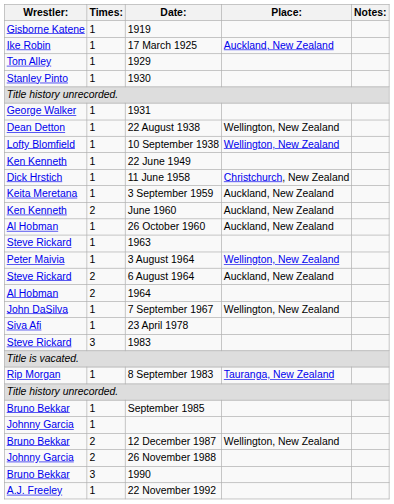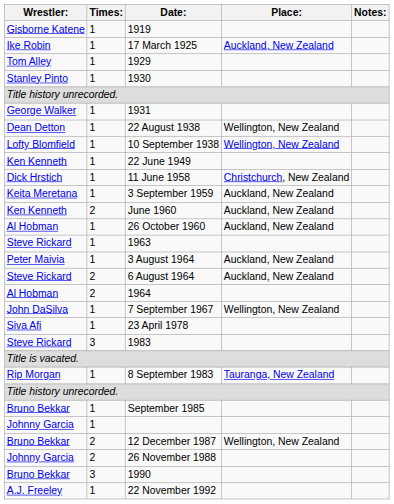 <table class="wikitable" border="1">
 <tr>
 <th><strong>Wrestler:</strong></th>
 <th><strong>Times:</strong></th>
 <th><strong>Date:</strong></th>
 <th><strong>Place:</strong></th>
 <th><strong>Notes:</strong></th>
 </tr>
 <tr>
 <td><a href='#'>Gisborne Katene</a></td>
 <td>1</td>
 <td>1919</td>
 <td></td>
 <td></td>
 </tr>
 <tr>
 <td><a href='#'>Ike Robin</a></td>
 <td>1</td>
 <td>17 March 1925</td>
 <td><a href='#'>Auckland, New Zealand</a></td>
 <td></td>
 </tr>
 <tr>
 <td><a href='#'>Tom Alley</a></td>
 <td>1</td>
 <td>1929</td>
 <td></td>
 <td></td>
 </tr>
 <tr>
 <td><a href='#'>Stanley Pinto</a></td>
 <td>1</td>
 <td>1930</td>
 <td></td>
 <td></td>
 </tr>
 <tr>
 <td style="background:#ddd;" colspan=5><em>Title history unrecorded.</em></td>
 </tr>
 <tr>
 <td><a href='#'>George Walker</a></td>
 <td>1</td>
 <td>1931</td>
 <td></td>
 <td></td>
 </tr>
 <tr>
 <td><a href='#'>Dean Detton</a></td>
 <td>1</td>
 <td>22 August 1938</td>
 <td>Wellington, New Zealand</td>
 <td></td>
 </tr>
 <tr>
 <td><a href='#'>Lofty Blomfield</a></td>
 <td>1</td>
 <td>10 September 1938</td>
 <td><a href='#'>Wellington, New Zealand</a></td>
 <td></td>
 </tr>
 <tr>
 <td><a href='#'>Ken Kenneth</a></td>
 <td>1</td>
 <td>22 June 1949</td>
 <td></td>
 <td></td>
 </tr>
 <tr>
 <td><a href='#'>Dick Hrstich</a></td>
 <td>1</td>
 <td>11 June 1958</td>
 <td><a href='#'>Christchurch</a>, New Zealand</td>
 <td></td>
 </tr>
 <tr>
 <td><a href='#'>Keita Meretana</a></td>
 <td>1</td>
 <td>3 September 1959</td>
 <td>Auckland, New Zealand</td>
 <td></td>
 </tr>
 <tr>
 <td><a href='#'>Ken Kenneth</a></td>
 <td>2</td>
 <td>June 1960</td>
 <td>Auckland, New Zealand</td>
 <td></td>
 </tr>
 <tr>
 <td><a href='#'>Al Hobman</a></td>
 <td>1</td>
 <td>26 October 1960</td>
 <td>Auckland, New Zealand</td>
 <td></td>
 </tr>
 <tr>
 <td><a href='#'>Steve Rickard</a></td>
 <td>1</td>
 <td>1963</td>
 <td></td>
 <td></td>
 </tr>
 <tr>
 <td><a href='#'>Peter Maivia</a></td>
 <td>1</td>
 <td>3 August 1964</td>
-<td><a href='#'>Wellington, New Zealand</a></td>
+<td>Auckland, New Zealand</td>
 <td></td>
 </tr>
 <tr>
 <td><a href='#'>Steve Rickard</a></td>
 <td>2</td>
 <td>6 August 1964</td>
 <td>Auckland, New Zealand</td>
 <td></td>
 </tr>
 <tr>
 <td><a href='#'>Al Hobman</a></td>
 <td>2</td>
 <td>1964</td>
 <td></td>
 <td></td>
 </tr>
 <tr>
 <td><a href='#'>John DaSilva</a></td>
 <td>1</td>
 <td>7 September 1967</td>
 <td>Wellington, New Zealand</td>
 <td></td>
 </tr>
 <tr>
 <td><a href='#'>Siva Afi</a></td>
 <td>1</td>
 <td>23 April 1978</td>
 <td></td>
 <td></td>
 </tr>
 <tr>
 <td><a href='#'>Steve Rickard</a></td>
 <td>3</td>
 <td>1983</td>
 <td></td>
 <td></td>
 </tr>
 <tr>
 <td style="background:#ddd;" colspan=5><em>Title is vacated.</em></td>
 </tr>
 <tr>
 <td><a href='#'>Rip Morgan</a></td>
 <td>1</td>
 <td>8 September 1983</td>
 <td><a href='#'>Tauranga, New Zealand</a></td>
 <td></td>
 </tr>
 <tr>
 <td style="background:#ddd;" colspan=5><em>Title history unrecorded.</em></td>
 </tr>
 <tr>
 <td><a href='#'>Bruno Bekkar</a></td>
 <td>1</td>
 <td>September 1985</td>
 <td></td>
 <td></td>
 </tr>
 <tr>
 <td><a href='#'>Johnny Garcia</a></td>
 <td>1</td>
 <td></td>
 <td></td>
 </tr>
 <tr>
 <td><a href='#'>Bruno Bekkar</a></td>
 <td>2</td>
 <td>12 December 1987</td>
 <td>Wellington, New Zealand</td>
 <td></td>
 </tr>
 <tr>
 <td><a href='#'>Johnny Garcia</a></td>
 <td>2</td>
 <td>26 November 1988</td>
 <td></td>
 <td></td>
 </tr>
 <tr>
 <td><a href='#'>Bruno Bekkar</a></td>
 <td>3</td>
 <td>1990</td>
 <td></td>
 <td></td>
 </tr>
 <tr>
 <td><a href='#'>A.J. Freeley</a></td>
 <td>1</td>
 <td>22 November 1992</td>
 <td></td>
 <td></td>
 </tr>
 </table>
